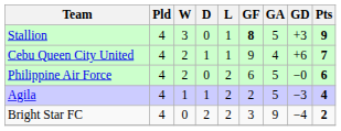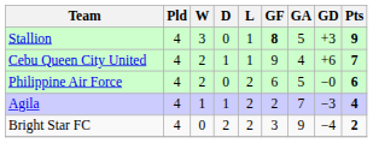 <table class="wikitable" style="text-align: center;">
 <tr>
 <th width="175">Team</th>
 <th width="20">Pld</th>
 <th width="20">W</th>
 <th width="20">D</th>
 <th width="20">L</th>
 <th width="20">GF</th>
 <th width="20">GA</th>
 <th width="20">GD</th>
 <th width="20">Pts</th>
 </tr>
 <tr bgcolor=#ccffcc>
 <td style="text-align:left;"><a href='#'>Stallion</a></td>
 <td>4</td>
 <td>3</td>
 <td>0</td>
 <td>1</td>
 <td><strong>8</strong></td>
 <td>5</td>
 <td>+3</td>
 <td><strong>9</strong></td>
 </tr>
 <tr bgcolor=#ccffcc>
 <td style="text-align:left;"><a href='#'>Cebu Queen City United</a></td>
 <td>4</td>
 <td>2</td>
 <td>1</td>
 <td>1</td>
 <td>9</td>
 <td>4</td>
 <td>+6</td>
 <td><strong>7</strong></td>
 </tr>
 <tr bgcolor=#ccffcc>
 <td style="text-align:left;"><a href='#'>Philippine Air Force</a></td>
 <td>4</td>
 <td>2</td>
 <td>0</td>
 <td>2</td>
 <td>6</td>
 <td>5</td>
 <td>−0</td>
 <td><strong>6</strong></td>
 </tr>
 <tr bgcolor=#ccccff>
 <td style="text-align:left;"><a href='#'>Agila</a></td>
 <td>4</td>
 <td>1</td>
 <td>1</td>
 <td>2</td>
 <td>2</td>
-<td>5</td>
+<td>7</td>
 <td>−3</td>
 <td><strong>4</strong></td>
 </tr>
 <tr>
 <td style="text-align:left;">Bright Star FC</td>
 <td>4</td>
 <td>0</td>
 <td>2</td>
 <td>2</td>
 <td>3</td>
 <td>9</td>
 <td>−4</td>
 <td><strong>2</strong></td>
 </tr>
 <tr>
 </tr>
 </table>
